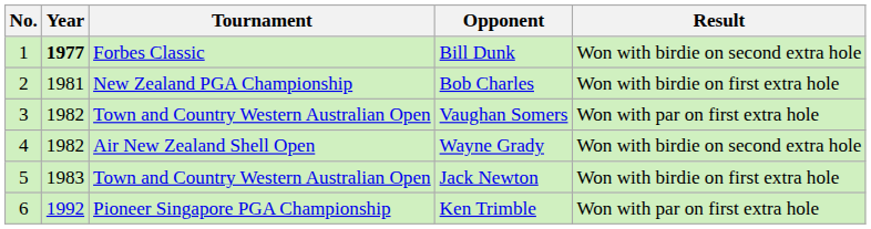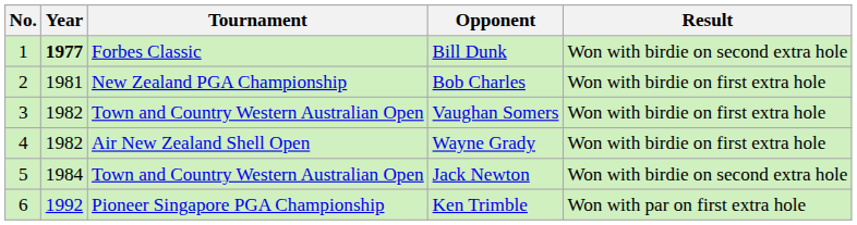 <table class="wikitable" style="font-size:95%;">
 <tr>
 <th>No.</th>
 <th>Year</th>
 <th>Tournament</th>
 <th>Opponent</th>
 <th>Result</th>
 </tr>
 <tr style="background:#D0F0C0;">
 <td align=center>1</td>
 <td><strong>1977</strong></td>
 <td><a href='#'>Forbes Classic</a></td>
 <td> <a href='#'>Bill Dunk</a></td>
 <td>Won with birdie on second extra hole</td>
 </tr>
 <tr style="background:#D0F0C0;">
 <td align=center>2</td>
 <td>1981</td>
 <td><a href='#'>New Zealand PGA Championship</a></td>
 <td> <a href='#'>Bob Charles</a></td>
 <td>Won with birdie on first extra hole</td>
 </tr>
 <tr style="background:#D0F0C0;">
 <td align=center>3</td>
 <td>1982</td>
 <td><a href='#'>Town and Country Western Australian Open</a></td>
 <td> <a href='#'>Vaughan Somers</a></td>
-<td>Won with par on first extra hole</td>
+<td>Won with birdie on first extra hole</td>
 </tr>
 <tr style="background:#D0F0C0;">
 <td align=center>4</td>
 <td>1982</td>
 <td><a href='#'>Air New Zealand Shell Open</a></td>
 <td> <a href='#'>Wayne Grady</a></td>
-<td>Won with birdie on second extra hole</td>
+<td>Won with birdie on first extra hole</td>
 </tr>
 <tr style="background:#D0F0C0;">
 <td align=center>5</td>
-<td>1983</td>
+<td>1984</td>
 <td><a href='#'>Town and Country Western Australian Open</a></td>
 <td> <a href='#'>Jack Newton</a></td>
-<td>Won with birdie on first extra hole</td>
+<td>Won with birdie on second extra hole</td>
 </tr>
 <tr style="background:#D0F0C0;">
 <td align=center>6</td>
 <td><a href='#'>1992</a></td>
 <td><a href='#'>Pioneer Singapore PGA Championship</a></td>
 <td> <a href='#'>Ken Trimble</a></td>
 <td>Won with par on first extra hole</td>
 </tr>
 </table>
